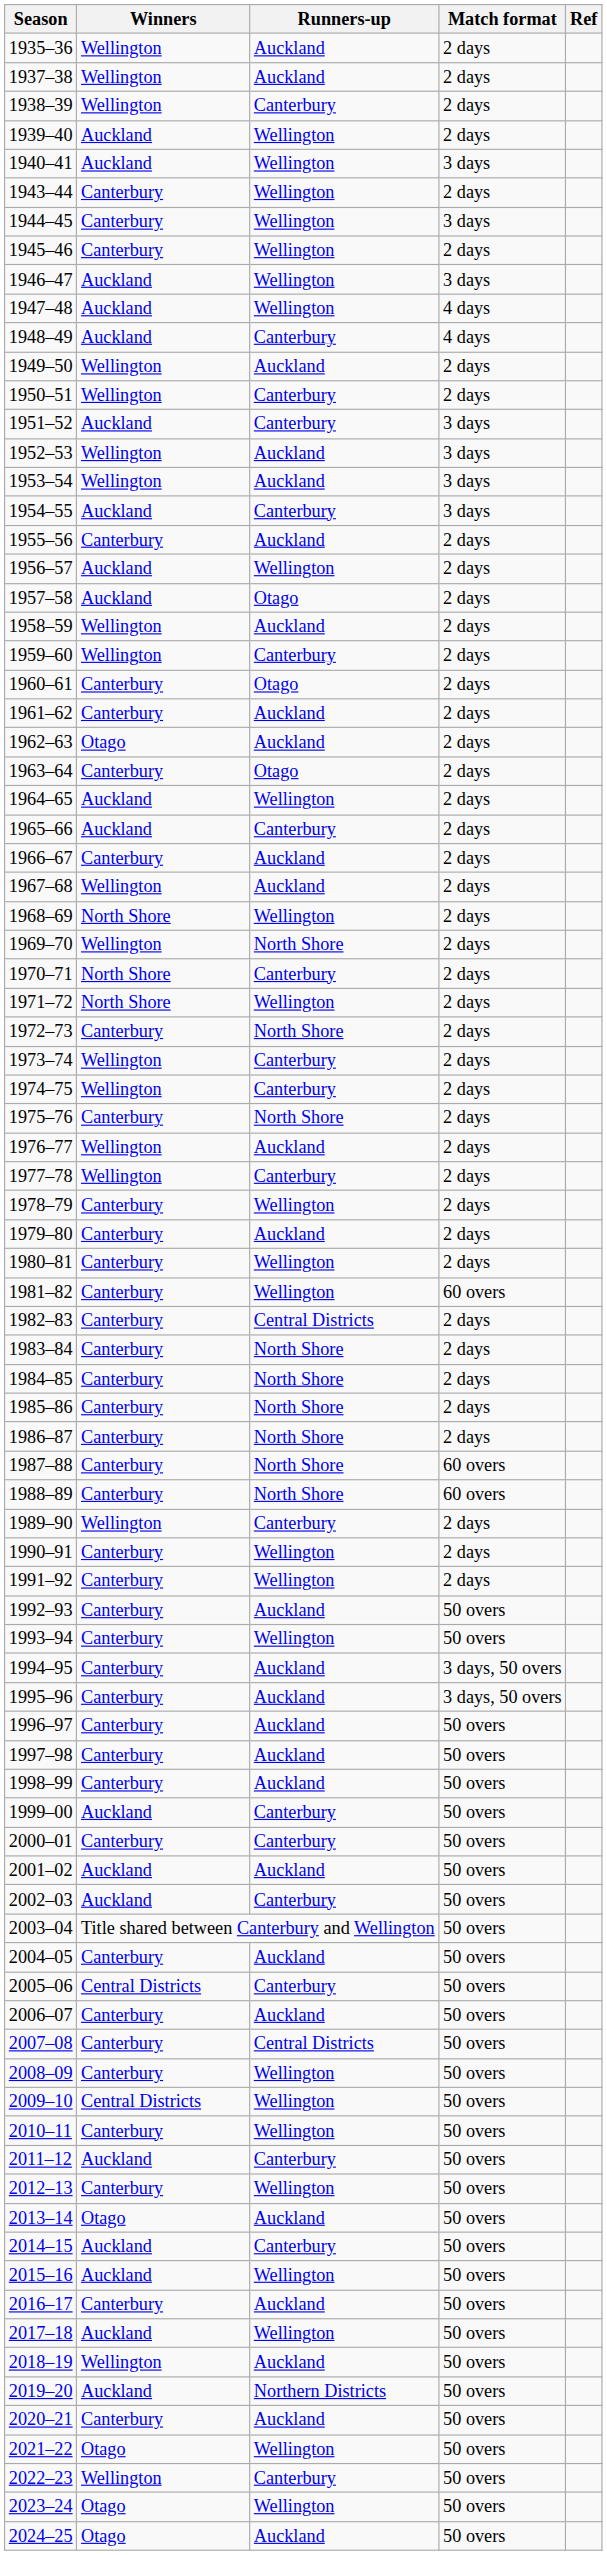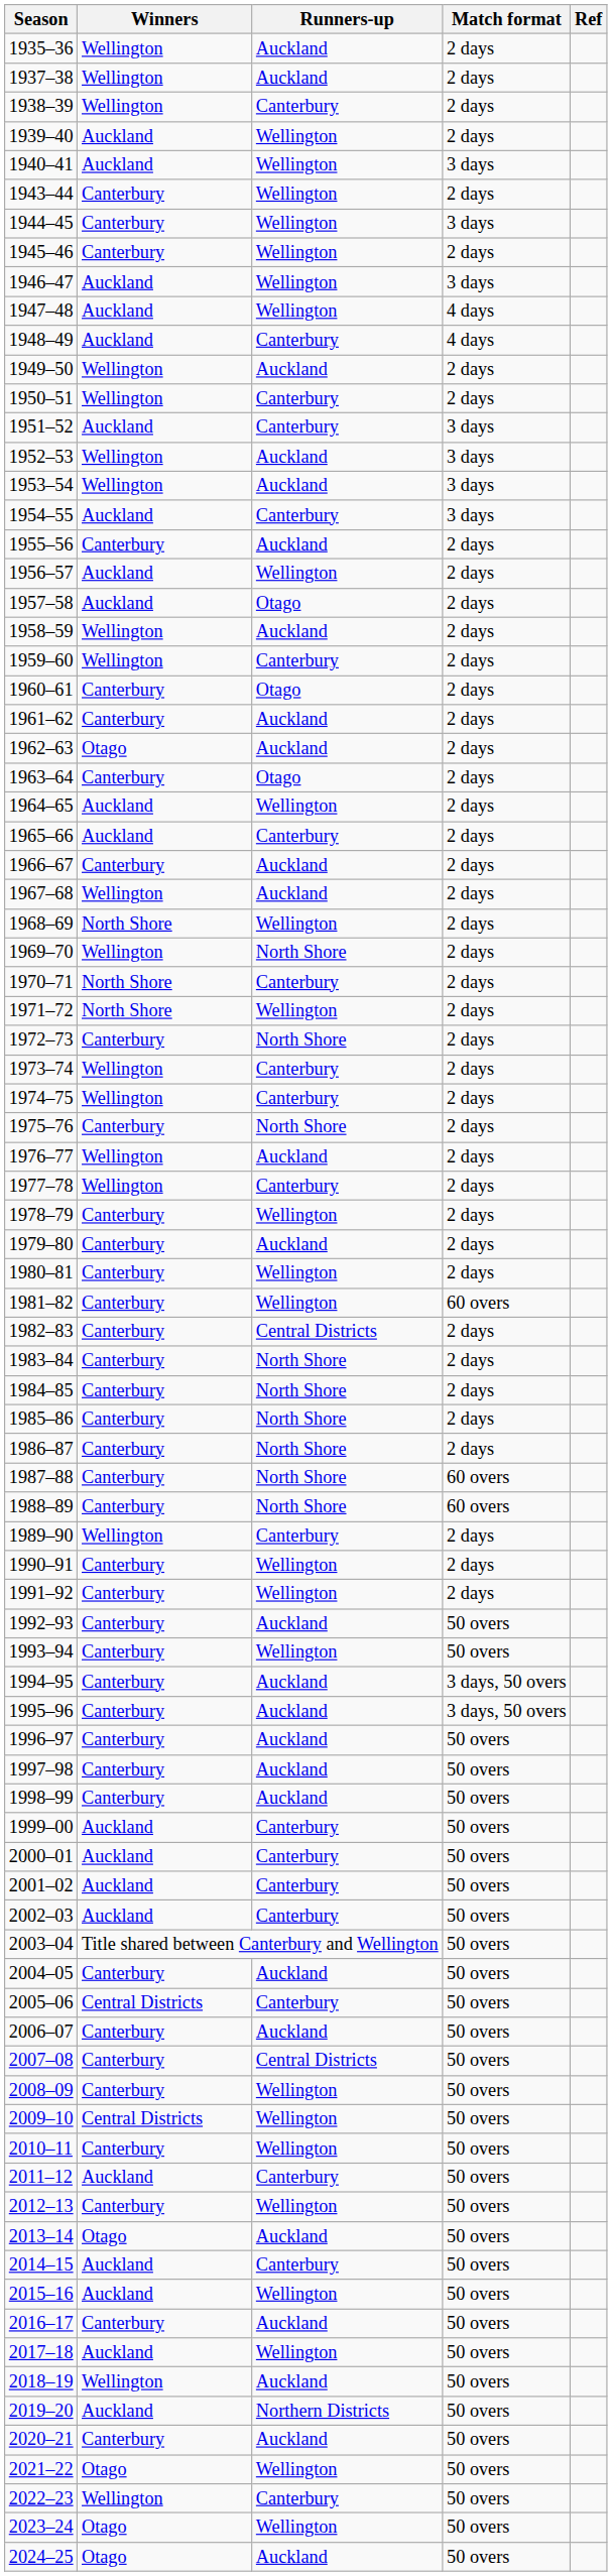 <table class="wikitable">
 <tr>
 <th>Season</th>
 <th>Winners</th>
 <th>Runners-up</th>
 <th>Match format</th>
 <th>Ref</th>
 </tr>
 <tr>
 <td>1935–36</td>
 <td><a href='#'>Wellington</a></td>
 <td><a href='#'>Auckland</a></td>
 <td>2 days</td>
 <td></td>
 </tr>
 <tr>
 <td>1937–38</td>
 <td><a href='#'>Wellington</a></td>
 <td><a href='#'>Auckland</a></td>
 <td>2 days</td>
 <td></td>
 </tr>
 <tr>
 <td>1938–39</td>
 <td><a href='#'>Wellington</a></td>
 <td><a href='#'>Canterbury</a></td>
 <td>2 days</td>
 <td></td>
 </tr>
 <tr>
 <td>1939–40</td>
 <td><a href='#'>Auckland</a></td>
 <td><a href='#'>Wellington</a></td>
 <td>2 days</td>
 <td></td>
 </tr>
 <tr>
 <td>1940–41</td>
 <td><a href='#'>Auckland</a></td>
 <td><a href='#'>Wellington</a></td>
 <td>3 days</td>
 <td></td>
 </tr>
 <tr>
 <td>1943–44</td>
 <td><a href='#'>Canterbury</a></td>
 <td><a href='#'>Wellington</a></td>
 <td>2 days</td>
 <td></td>
 </tr>
 <tr>
 <td>1944–45</td>
 <td><a href='#'>Canterbury</a></td>
 <td><a href='#'>Wellington</a></td>
 <td>3 days</td>
 <td></td>
 </tr>
 <tr>
 <td>1945–46</td>
 <td><a href='#'>Canterbury</a></td>
 <td><a href='#'>Wellington</a></td>
 <td>2 days</td>
 <td></td>
 </tr>
 <tr>
 <td>1946–47</td>
 <td><a href='#'>Auckland</a></td>
 <td><a href='#'>Wellington</a></td>
 <td>3 days</td>
 <td></td>
 </tr>
 <tr>
 <td>1947–48</td>
 <td><a href='#'>Auckland</a></td>
 <td><a href='#'>Wellington</a></td>
 <td>4 days</td>
 <td></td>
 </tr>
 <tr>
 <td>1948–49</td>
 <td><a href='#'>Auckland</a></td>
 <td><a href='#'>Canterbury</a></td>
 <td>4 days</td>
 <td></td>
 </tr>
 <tr>
 <td>1949–50</td>
 <td><a href='#'>Wellington</a></td>
 <td><a href='#'>Auckland</a></td>
 <td>2 days</td>
 <td></td>
 </tr>
 <tr>
 <td>1950–51</td>
 <td><a href='#'>Wellington</a></td>
 <td><a href='#'>Canterbury</a></td>
 <td>2 days</td>
 <td></td>
 </tr>
 <tr>
 <td>1951–52</td>
 <td><a href='#'>Auckland</a></td>
 <td><a href='#'>Canterbury</a></td>
 <td>3 days</td>
 <td></td>
 </tr>
 <tr>
 <td>1952–53</td>
 <td><a href='#'>Wellington</a></td>
 <td><a href='#'>Auckland</a></td>
 <td>3 days</td>
 <td></td>
 </tr>
 <tr>
 <td>1953–54</td>
 <td><a href='#'>Wellington</a></td>
 <td><a href='#'>Auckland</a></td>
 <td>3 days</td>
 <td></td>
 </tr>
 <tr>
 <td>1954–55</td>
 <td><a href='#'>Auckland</a></td>
 <td><a href='#'>Canterbury</a></td>
 <td>3 days</td>
 <td></td>
 </tr>
 <tr>
 <td>1955–56</td>
 <td><a href='#'>Canterbury</a></td>
 <td><a href='#'>Auckland</a></td>
 <td>2 days</td>
 <td></td>
 </tr>
 <tr>
 <td>1956–57</td>
 <td><a href='#'>Auckland</a></td>
 <td><a href='#'>Wellington</a></td>
 <td>2 days</td>
 <td></td>
 </tr>
 <tr>
 <td>1957–58</td>
 <td><a href='#'>Auckland</a></td>
 <td><a href='#'>Otago</a></td>
 <td>2 days</td>
 <td></td>
 </tr>
 <tr>
 <td>1958–59</td>
 <td><a href='#'>Wellington</a></td>
 <td><a href='#'>Auckland</a></td>
 <td>2 days</td>
 <td></td>
 </tr>
 <tr>
 <td>1959–60</td>
 <td><a href='#'>Wellington</a></td>
 <td><a href='#'>Canterbury</a></td>
 <td>2 days</td>
 <td></td>
 </tr>
 <tr>
 <td>1960–61</td>
 <td><a href='#'>Canterbury</a></td>
 <td><a href='#'>Otago</a></td>
 <td>2 days</td>
 <td></td>
 </tr>
 <tr>
 <td>1961–62</td>
 <td><a href='#'>Canterbury</a></td>
 <td><a href='#'>Auckland</a></td>
 <td>2 days</td>
 <td></td>
 </tr>
 <tr>
 <td>1962–63</td>
 <td><a href='#'>Otago</a></td>
 <td><a href='#'>Auckland</a></td>
 <td>2 days</td>
 <td></td>
 </tr>
 <tr>
 <td>1963–64</td>
 <td><a href='#'>Canterbury</a></td>
 <td><a href='#'>Otago</a></td>
 <td>2 days</td>
 <td></td>
 </tr>
 <tr>
 <td>1964–65</td>
 <td><a href='#'>Auckland</a></td>
 <td><a href='#'>Wellington</a></td>
 <td>2 days</td>
 <td></td>
 </tr>
 <tr>
 <td>1965–66</td>
 <td><a href='#'>Auckland</a></td>
 <td><a href='#'>Canterbury</a></td>
 <td>2 days</td>
 <td></td>
 </tr>
 <tr>
 <td>1966–67</td>
 <td><a href='#'>Canterbury</a></td>
 <td><a href='#'>Auckland</a></td>
 <td>2 days</td>
 <td></td>
 </tr>
 <tr>
 <td>1967–68</td>
 <td><a href='#'>Wellington</a></td>
 <td><a href='#'>Auckland</a></td>
 <td>2 days</td>
 <td></td>
 </tr>
 <tr>
 <td>1968–69</td>
 <td><a href='#'>North Shore</a></td>
 <td><a href='#'>Wellington</a></td>
 <td>2 days</td>
 <td></td>
 </tr>
 <tr>
 <td>1969–70</td>
 <td><a href='#'>Wellington</a></td>
 <td><a href='#'>North Shore</a></td>
 <td>2 days</td>
 <td></td>
 </tr>
 <tr>
 <td>1970–71</td>
 <td><a href='#'>North Shore</a></td>
 <td><a href='#'>Canterbury</a></td>
 <td>2 days</td>
 <td></td>
 </tr>
 <tr>
 <td>1971–72</td>
 <td><a href='#'>North Shore</a></td>
 <td><a href='#'>Wellington</a></td>
 <td>2 days</td>
 <td></td>
 </tr>
 <tr>
 <td>1972–73</td>
 <td><a href='#'>Canterbury</a></td>
 <td><a href='#'>North Shore</a></td>
 <td>2 days</td>
 <td></td>
 </tr>
 <tr>
 <td>1973–74</td>
 <td><a href='#'>Wellington</a></td>
 <td><a href='#'>Canterbury</a></td>
 <td>2 days</td>
 <td></td>
 </tr>
 <tr>
 <td>1974–75</td>
 <td><a href='#'>Wellington</a></td>
 <td><a href='#'>Canterbury</a></td>
 <td>2 days</td>
 <td></td>
 </tr>
 <tr>
 <td>1975–76</td>
 <td><a href='#'>Canterbury</a></td>
 <td><a href='#'>North Shore</a></td>
 <td>2 days</td>
 <td></td>
 </tr>
 <tr>
 <td>1976–77</td>
 <td><a href='#'>Wellington</a></td>
 <td><a href='#'>Auckland</a></td>
 <td>2 days</td>
 <td></td>
 </tr>
 <tr>
 <td>1977–78</td>
 <td><a href='#'>Wellington</a></td>
 <td><a href='#'>Canterbury</a></td>
 <td>2 days</td>
 <td></td>
 </tr>
 <tr>
 <td>1978–79</td>
 <td><a href='#'>Canterbury</a></td>
 <td><a href='#'>Wellington</a></td>
 <td>2 days</td>
 <td></td>
 </tr>
 <tr>
 <td>1979–80</td>
 <td><a href='#'>Canterbury</a></td>
 <td><a href='#'>Auckland</a></td>
 <td>2 days</td>
 <td></td>
 </tr>
 <tr>
 <td>1980–81</td>
 <td><a href='#'>Canterbury</a></td>
 <td><a href='#'>Wellington</a></td>
 <td>2 days</td>
 <td></td>
 </tr>
 <tr>
 <td>1981–82</td>
 <td><a href='#'>Canterbury</a></td>
 <td><a href='#'>Wellington</a></td>
 <td>60 overs</td>
 <td></td>
 </tr>
 <tr>
 <td>1982–83</td>
 <td><a href='#'>Canterbury</a></td>
 <td><a href='#'>Central Districts</a></td>
 <td>2 days</td>
 <td></td>
 </tr>
 <tr>
 <td>1983–84</td>
 <td><a href='#'>Canterbury</a></td>
 <td><a href='#'>North Shore</a></td>
 <td>2 days</td>
 <td></td>
 </tr>
 <tr>
 <td>1984–85</td>
 <td><a href='#'>Canterbury</a></td>
 <td><a href='#'>North Shore</a></td>
 <td>2 days</td>
 <td></td>
 </tr>
 <tr>
 <td>1985–86</td>
 <td><a href='#'>Canterbury</a></td>
 <td><a href='#'>North Shore</a></td>
 <td>2 days</td>
 <td></td>
 </tr>
 <tr>
 <td>1986–87</td>
 <td><a href='#'>Canterbury</a></td>
 <td><a href='#'>North Shore</a></td>
 <td>2 days</td>
 <td></td>
 </tr>
 <tr>
 <td>1987–88</td>
 <td><a href='#'>Canterbury</a></td>
 <td><a href='#'>North Shore</a></td>
 <td>60 overs</td>
 <td></td>
 </tr>
 <tr>
 <td>1988–89</td>
 <td><a href='#'>Canterbury</a></td>
 <td><a href='#'>North Shore</a></td>
 <td>60 overs</td>
 <td></td>
 </tr>
 <tr>
 <td>1989–90</td>
 <td><a href='#'>Wellington</a></td>
 <td><a href='#'>Canterbury</a></td>
 <td>2 days</td>
 <td></td>
 </tr>
 <tr>
 <td>1990–91</td>
 <td><a href='#'>Canterbury</a></td>
 <td><a href='#'>Wellington</a></td>
 <td>2 days</td>
 <td></td>
 </tr>
 <tr>
 <td>1991–92</td>
 <td><a href='#'>Canterbury</a></td>
 <td><a href='#'>Wellington</a></td>
 <td>2 days</td>
 <td></td>
 </tr>
 <tr>
 <td>1992–93</td>
 <td><a href='#'>Canterbury</a></td>
 <td><a href='#'>Auckland</a></td>
 <td>50 overs</td>
 <td></td>
 </tr>
 <tr>
 <td>1993–94</td>
 <td><a href='#'>Canterbury</a></td>
 <td><a href='#'>Wellington</a></td>
 <td>50 overs</td>
 <td></td>
 </tr>
 <tr>
 <td>1994–95</td>
 <td><a href='#'>Canterbury</a></td>
 <td><a href='#'>Auckland</a></td>
 <td>3 days, 50 overs</td>
 <td></td>
 </tr>
 <tr>
 <td>1995–96</td>
 <td><a href='#'>Canterbury</a></td>
 <td><a href='#'>Auckland</a></td>
 <td>3 days, 50 overs</td>
 <td></td>
 </tr>
 <tr>
 <td>1996–97</td>
 <td><a href='#'>Canterbury</a></td>
 <td><a href='#'>Auckland</a></td>
 <td>50 overs</td>
 <td></td>
 </tr>
 <tr>
 <td>1997–98</td>
 <td><a href='#'>Canterbury</a></td>
 <td><a href='#'>Auckland</a></td>
 <td>50 overs</td>
 <td></td>
 </tr>
 <tr>
 <td>1998–99</td>
 <td><a href='#'>Canterbury</a></td>
 <td><a href='#'>Auckland</a></td>
 <td>50 overs</td>
 <td></td>
 </tr>
 <tr>
 <td>1999–00</td>
 <td><a href='#'>Auckland</a></td>
 <td><a href='#'>Canterbury</a></td>
 <td>50 overs</td>
 <td></td>
 </tr>
 <tr>
 <td>2000–01</td>
-<td><a href='#'>Canterbury</a></td>
+<td><a href='#'>Auckland</a></td>
 <td><a href='#'>Canterbury</a></td>
 <td>50 overs</td>
 <td></td>
 </tr>
 <tr>
 <td>2001–02</td>
 <td><a href='#'>Auckland</a></td>
-<td><a href='#'>Auckland</a></td>
+<td><a href='#'>Canterbury</a></td>
 <td>50 overs</td>
 <td></td>
 </tr>
 <tr>
 <td>2002–03</td>
 <td><a href='#'>Auckland</a></td>
 <td><a href='#'>Canterbury</a></td>
 <td>50 overs</td>
 <td></td>
 </tr>
 <tr>
 <td>2003–04</td>
 <td colspan="2" align="center">Title shared between <a href='#'>Canterbury</a> and <a href='#'>Wellington</a></td>
 <td>50 overs</td>
 <td></td>
 </tr>
 <tr>
 <td>2004–05</td>
 <td><a href='#'>Canterbury</a></td>
 <td><a href='#'>Auckland</a></td>
 <td>50 overs</td>
 <td></td>
 </tr>
 <tr>
 <td>2005–06</td>
 <td><a href='#'>Central Districts</a></td>
 <td><a href='#'>Canterbury</a></td>
 <td>50 overs</td>
 <td></td>
 </tr>
 <tr>
 <td>2006–07</td>
 <td><a href='#'>Canterbury</a></td>
 <td><a href='#'>Auckland</a></td>
 <td>50 overs</td>
 <td></td>
 </tr>
 <tr>
 <td><a href='#'>2007–08</a></td>
 <td><a href='#'>Canterbury</a></td>
 <td><a href='#'>Central Districts</a></td>
 <td>50 overs</td>
 <td></td>
 </tr>
 <tr>
 <td><a href='#'>2008–09</a></td>
 <td><a href='#'>Canterbury</a></td>
 <td><a href='#'>Wellington</a></td>
 <td>50 overs</td>
 <td></td>
 </tr>
 <tr>
 <td><a href='#'>2009–10</a></td>
 <td><a href='#'>Central Districts</a></td>
 <td><a href='#'>Wellington</a></td>
 <td>50 overs</td>
 <td></td>
 </tr>
 <tr>
 <td><a href='#'>2010–11</a></td>
 <td><a href='#'>Canterbury</a></td>
 <td><a href='#'>Wellington</a></td>
 <td>50 overs</td>
 <td></td>
 </tr>
 <tr>
 <td><a href='#'>2011–12</a></td>
 <td><a href='#'>Auckland</a></td>
 <td><a href='#'>Canterbury</a></td>
 <td>50 overs</td>
 <td></td>
 </tr>
 <tr>
 <td><a href='#'>2012–13</a></td>
 <td><a href='#'>Canterbury</a></td>
 <td><a href='#'>Wellington</a></td>
 <td>50 overs</td>
 <td></td>
 </tr>
 <tr>
 <td><a href='#'>2013–14</a></td>
 <td><a href='#'>Otago</a></td>
 <td><a href='#'>Auckland</a></td>
 <td>50 overs</td>
 <td></td>
 </tr>
 <tr>
 <td><a href='#'>2014–15</a></td>
 <td><a href='#'>Auckland</a></td>
 <td><a href='#'>Canterbury</a></td>
 <td>50 overs</td>
 <td></td>
 </tr>
 <tr>
 <td><a href='#'>2015–16</a></td>
 <td><a href='#'>Auckland</a></td>
 <td><a href='#'>Wellington</a></td>
 <td>50 overs</td>
 <td></td>
 </tr>
 <tr>
 <td><a href='#'>2016–17</a></td>
 <td><a href='#'>Canterbury</a></td>
 <td><a href='#'>Auckland</a></td>
 <td>50 overs</td>
 <td></td>
 </tr>
 <tr>
 <td><a href='#'>2017–18</a></td>
 <td><a href='#'>Auckland</a></td>
 <td><a href='#'>Wellington</a></td>
 <td>50 overs</td>
 <td></td>
 </tr>
 <tr>
 <td><a href='#'>2018–19</a></td>
 <td><a href='#'>Wellington</a></td>
 <td><a href='#'>Auckland</a></td>
 <td>50 overs</td>
 <td></td>
 </tr>
 <tr>
 <td><a href='#'>2019–20</a></td>
 <td><a href='#'>Auckland</a></td>
 <td><a href='#'>Northern Districts</a></td>
 <td>50 overs</td>
 <td></td>
 </tr>
 <tr>
 <td><a href='#'>2020–21</a></td>
 <td><a href='#'>Canterbury</a></td>
 <td><a href='#'>Auckland</a></td>
 <td>50 overs</td>
 <td></td>
 </tr>
 <tr>
 <td><a href='#'>2021–22</a></td>
 <td><a href='#'>Otago</a></td>
 <td><a href='#'>Wellington</a></td>
 <td>50 overs</td>
 <td></td>
 </tr>
 <tr>
 <td><a href='#'>2022–23</a></td>
 <td><a href='#'>Wellington</a></td>
 <td><a href='#'>Canterbury</a></td>
 <td>50 overs</td>
 <td></td>
 </tr>
 <tr>
 <td><a href='#'>2023–24</a></td>
 <td><a href='#'>Otago</a></td>
 <td><a href='#'>Wellington</a></td>
 <td>50 overs</td>
 <td></td>
 </tr>
 <tr>
 <td><a href='#'>2024–25</a></td>
 <td><a href='#'>Otago</a></td>
 <td><a href='#'>Auckland</a></td>
 <td>50 overs</td>
 <td></td>
 </tr>
 </table>
